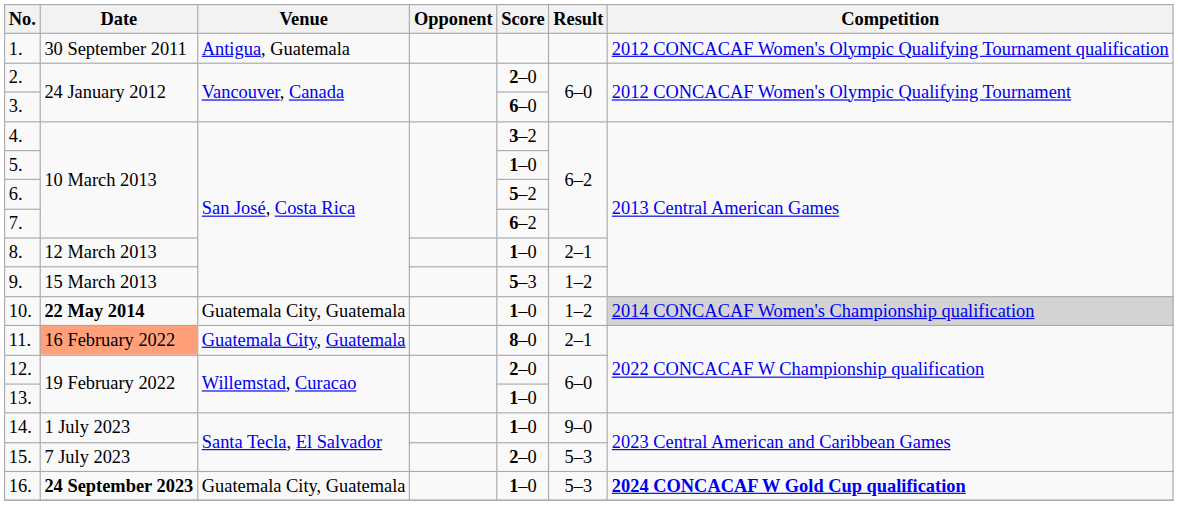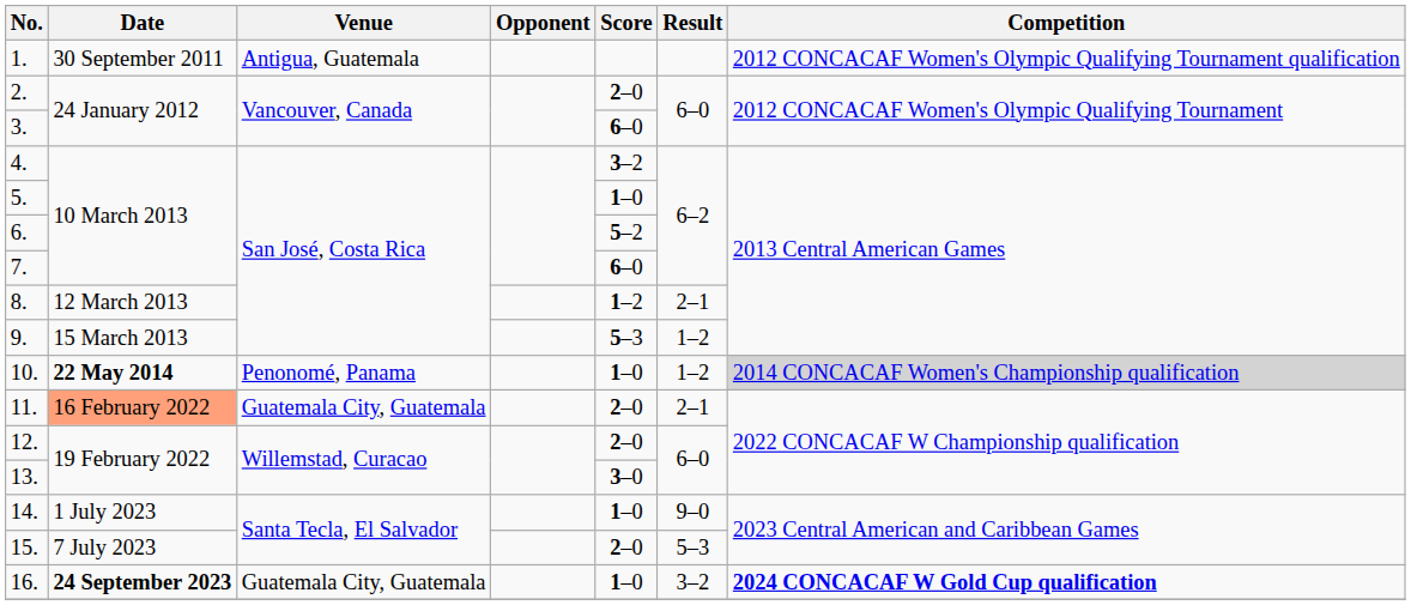 <table class="wikitable">
 <tr>
 <th>No.</th>
 <th>Date</th>
 <th>Venue</th>
 <th>Opponent</th>
 <th>Score</th>
 <th>Result</th>
 <th>Competition</th>
 </tr>
 <tr>
 <td>1.</td>
 <td>30 September 2011</td>
 <td><a href='#'>Antigua</a>, Guatemala</td>
 <td></td>
 <td></td>
 <td></td>
 <td><a href='#'>2012 CONCACAF Women's Olympic Qualifying Tournament qualification</a></td>
 </tr>
 <tr>
 <td>2.</td>
 <td rowspan=2>24 January 2012</td>
 <td rowspan=2><a href='#'>Vancouver</a>, <a href='#'>Canada</a></td>
 <td rowspan=2></td>
 <td align=center><strong>2</strong>–0</td>
 <td rowspan=2 align=center>6–0</td>
 <td rowspan=2><a href='#'>2012 CONCACAF Women's Olympic Qualifying Tournament</a></td>
 </tr>
 <tr>
 <td>3.</td>
 <td align=center><strong>6</strong>–0</td>
 </tr>
 <tr>
 <td>4.</td>
 <td rowspan=4>10 March 2013</td>
 <td rowspan=6><a href='#'>San José</a>, <a href='#'>Costa Rica</a></td>
 <td rowspan=4></td>
 <td align=center><strong>3</strong>–2</td>
 <td rowspan=4 align=center>6–2</td>
 <td rowspan=6><a href='#'>2013 Central American Games</a></td>
 </tr>
 <tr>
 <td>5.</td>
 <td align=center><strong>1</strong>–0</td>
 </tr>
 <tr>
 <td>6.</td>
 <td align=center><strong>5</strong>–2</td>
 </tr>
 <tr>
 <td>7.</td>
-<td align=center><strong>6</strong>–2</td>
+<td align=center><strong>6</strong>–0</td>
 </tr>
 <tr>
 <td>8.</td>
 <td>12 March 2013</td>
 <td></td>
-<td align=center><strong>1</strong>–0</td>
+<td align=center><strong>1</strong>–2</td>
 <td align=center>2–1</td>
 </tr>
 <tr>
 <td>9.</td>
 <td>15 March 2013</td>
 <td></td>
 <td align=center><strong>5</strong>–3</td>
 <td align=center>1–2</td>
 </tr>
 <tr>
 <td>10.</td>
 <td><strong>22 May 2014</strong></td>
-<td>Guatemala City, Guatemala</td>
+<td><a href='#'>Penonomé</a>, <a href='#'>Panama</a></td>
 <td></td>
 <td align=center><strong>1</strong>–0</td>
 <td align=center>1–2</td>
 <td style="background: lightgrey;"><a href='#'>2014 CONCACAF Women's Championship qualification</a></td>
 </tr>
 <tr>
 <td>11.</td>
 <td style="background: lightsalmon;">16 February 2022</td>
 <td><a href='#'>Guatemala City</a>, <a href='#'>Guatemala</a></td>
 <td></td>
-<td align=center><strong>8</strong>–0</td>
+<td align=center><strong>2</strong>–0</td>
 <td align=center>2–1</td>
 <td rowspan=3><a href='#'>2022 CONCACAF W Championship qualification</a></td>
 </tr>
 <tr>
 <td>12.</td>
 <td rowspan=2>19 February 2022</td>
 <td rowspan=2><a href='#'>Willemstad</a>, <a href='#'>Curacao</a></td>
 <td rowspan=2></td>
 <td align=center><strong>2</strong>–0</td>
 <td rowspan=2 align=center>6–0</td>
 </tr>
 <tr>
 <td>13.</td>
-<td align=center><strong>1</strong>–0</td>
+<td align=center><strong>3</strong>–0</td>
 </tr>
 <tr>
 <td>14.</td>
 <td>1 July 2023</td>
 <td rowspan=2><a href='#'>Santa Tecla</a>, <a href='#'>El Salvador</a></td>
 <td></td>
 <td align=center><strong>1</strong>–0</td>
 <td align=center>9–0</td>
 <td rowspan=2><a href='#'>2023 Central American and Caribbean Games</a></td>
 </tr>
 <tr>
 <td>15.</td>
 <td>7 July 2023</td>
 <td></td>
 <td align=center><strong>2</strong>–0</td>
 <td align=center>5–3</td>
 </tr>
 <tr>
 <td>16.</td>
 <td><strong>24 September 2023</strong></td>
 <td>Guatemala City, Guatemala</td>
 <td></td>
 <td align=center><strong>1</strong>–0</td>
-<td align=center>5–3</td>
+<td align=center>3–2</td>
 <td><strong><a href='#'>2024 CONCACAF W Gold Cup qualification</a></strong></td>
 </tr>
 <tr>
 </tr>
 </table>
